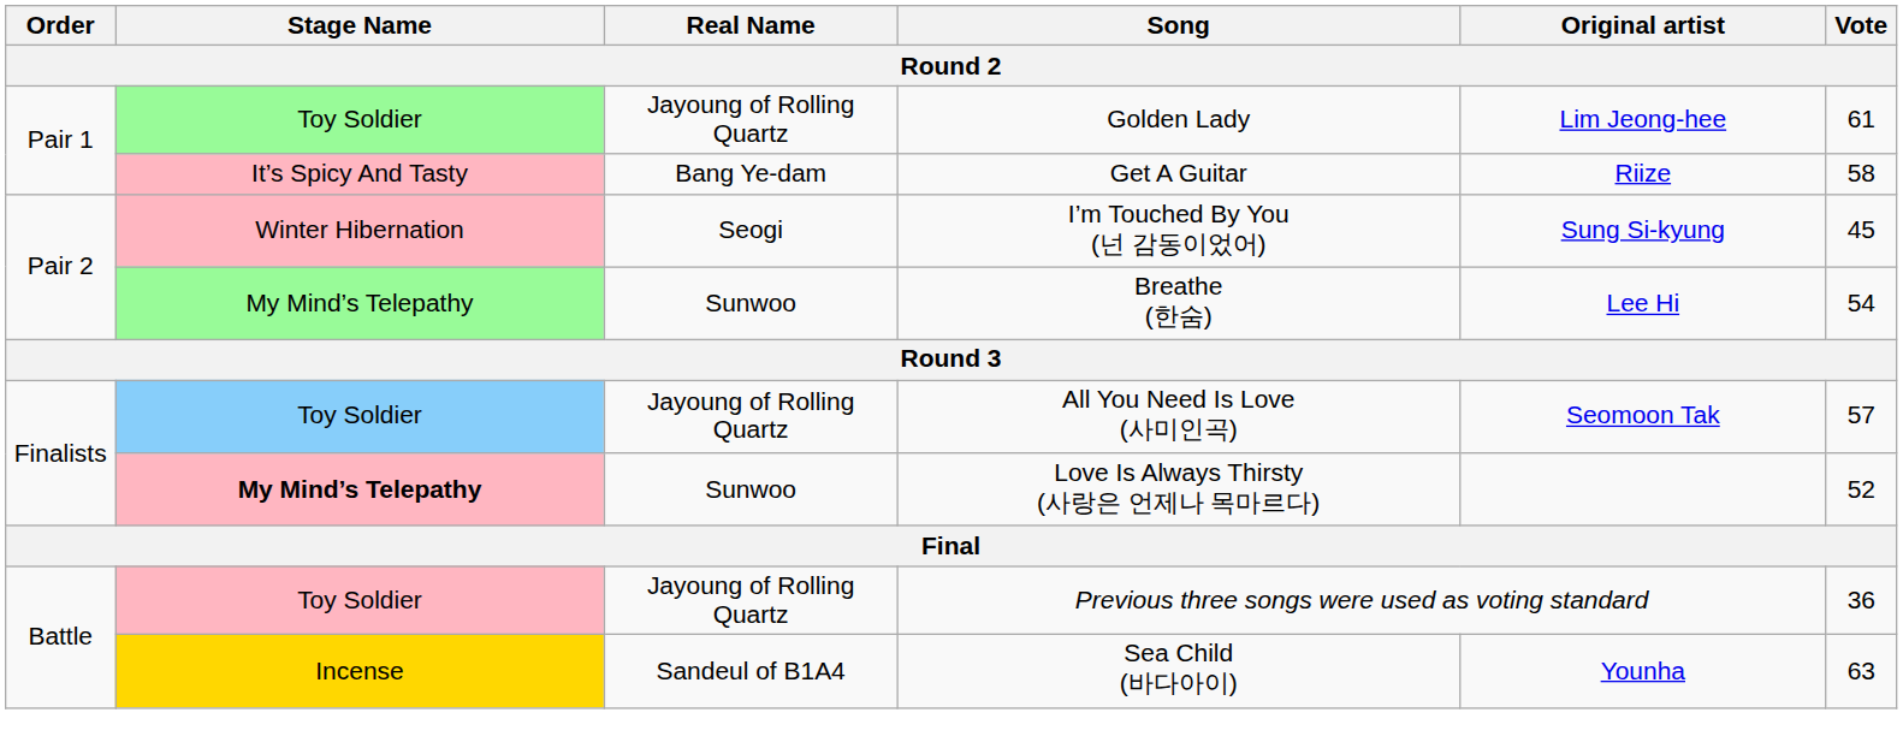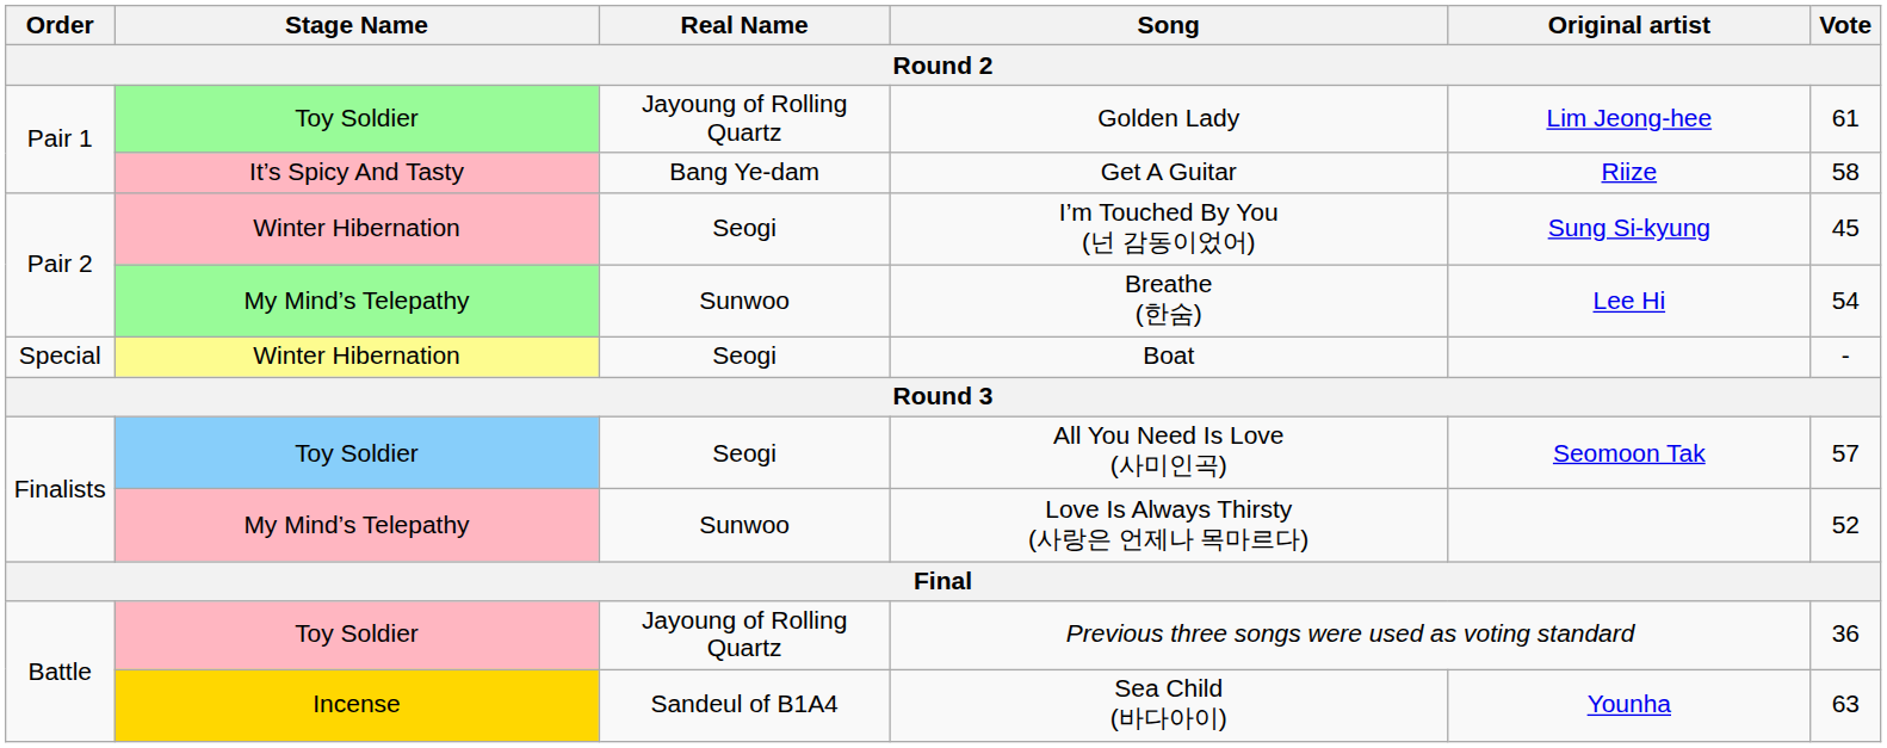 <table class="wikitable" style="text-align:center; width:95%;">
 <tr>
 <th style="width:1%">Order</th>
 <th style="width:20%;">Stage Name</th>
 <th style="width:12%">Real Name</th>
 <th style="width:23%;">Song</th>
 <th style="width:15%;">Original artist</th>
 <th style="width:1%;">Vote</th>
 </tr>
 <tr>
 <th colspan=6>Round 2</th>
 </tr>
 <tr>
 <td rowspan=2>Pair 1</td>
 <td bgcolor="palegreen">Toy Soldier</td>
 <td>Jayoung of Rolling Quartz</td>
 <td>Golden Lady</td>
 <td><a href='#'>Lim Jeong-hee</a></td>
 <td>61</td>
 </tr>
 <tr>
 <td bgcolor="lightpink">It’s Spicy And Tasty</td>
 <td>Bang Ye-dam</td>
 <td>Get A Guitar</td>
 <td><a href='#'>Riize</a></td>
 <td>58</td>
 </tr>
 <tr>
 <td rowspan=2>Pair 2</td>
 <td bgcolor="lightpink">Winter Hibernation</td>
 <td>Seogi</td>
 <td>I’m Touched By You<br>(넌 감동이었어)</td>
 <td><a href='#'>Sung Si-kyung</a></td>
 <td>45</td>
 </tr>
 <tr>
 <td bgcolor="palegreen">My Mind’s Telepathy</td>
 <td>Sunwoo</td>
 <td>Breathe<br>(한숨)</td>
 <td><a href='#'>Lee Hi</a></td>
 <td>54</td>
 </tr>
 <tr>
+<td>Special</td>
+<td bgcolor="#FDFC8F">Winter Hibernation</td>
+<td>Seogi</td>
+<td>Boat</td>
+<td></td>
+<td>-</td>
+</tr>
+<tr>
 <th colspan=6>Round 3</th>
 </tr>
 <tr>
 <td rowspan=2>Finalists</td>
 <td bgcolor="lightskyblue">Toy Soldier</td>
-<td>Jayoung of Rolling Quartz</td>
+<td>Seogi</td>
 <td>All You Need Is Love<br>(사미인곡)</td>
 <td><a href='#'>Seomoon Tak</a></td>
 <td>57</td>
 </tr>
 <tr>
-<td bgcolor="lightpink"><strong>My Mind’s Telepathy</strong></td>
+<td bgcolor="lightpink">My Mind’s Telepathy</td>
 <td>Sunwoo</td>
 <td>Love Is Always Thirsty<br>(사랑은 언제나 목마르다)</td>
 <td></td>
 <td>52</td>
 </tr>
 <tr>
 <th colspan=6>Final</th>
 </tr>
 <tr>
 <td rowspan=2>Battle</td>
 <td bgcolor="lightpink">Toy Soldier</td>
 <td>Jayoung of Rolling Quartz</td>
 <td colspan=2><em>Previous three songs were used as voting standard</em></td>
 <td>36</td>
 </tr>
 <tr>
 <td bgcolor="gold">Incense</td>
 <td>Sandeul of B1A4</td>
 <td>Sea Child<br>(바다아이)</td>
 <td><a href='#'>Younha</a></td>
 <td>63</td>
 </tr>
 </table>
